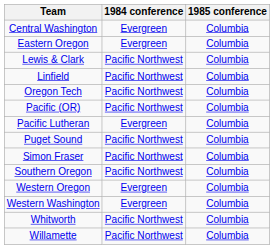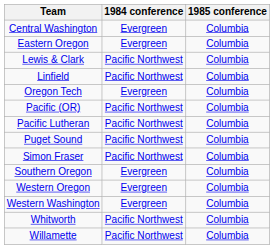 <table class="wikitable sortable">
 <tr>
 <th>Team</th>
 <th>1984 conference</th>
 <th>1985 conference</th>
 </tr>
 <tr style="text-align:center;">
 <td><a href='#'>Central Washington</a></td>
 <td><a href='#'>Evergreen</a></td>
 <td><a href='#'>Columbia</a></td>
 </tr>
 <tr style="text-align:center;">
 <td><a href='#'>Eastern Oregon</a></td>
 <td><a href='#'>Evergreen</a></td>
 <td><a href='#'>Columbia</a></td>
 </tr>
 <tr style="text-align:center;">
 <td><a href='#'>Lewis & Clark</a></td>
 <td><a href='#'>Pacific Northwest</a></td>
 <td><a href='#'>Columbia</a></td>
 </tr>
 <tr style="text-align:center;">
 <td><a href='#'>Linfield</a></td>
 <td><a href='#'>Pacific Northwest</a></td>
 <td><a href='#'>Columbia</a></td>
 </tr>
 <tr style="text-align:center;">
 <td><a href='#'>Oregon Tech</a></td>
-<td><a href='#'>Pacific Northwest</a></td>
+<td><a href='#'>Evergreen</a></td>
 <td><a href='#'>Columbia</a></td>
 </tr>
 <tr style="text-align:center;">
 <td><a href='#'>Pacific (OR)</a></td>
 <td><a href='#'>Pacific Northwest</a></td>
 <td><a href='#'>Columbia</a></td>
 </tr>
 <tr style="text-align:center;">
 <td><a href='#'>Pacific Lutheran</a></td>
-<td><a href='#'>Evergreen</a></td>
+<td><a href='#'>Pacific Northwest</a></td>
 <td><a href='#'>Columbia</a></td>
 </tr>
 <tr style="text-align:center;">
 <td><a href='#'>Puget Sound</a></td>
 <td><a href='#'>Pacific Northwest</a></td>
 <td><a href='#'>Columbia</a></td>
 </tr>
 <tr style="text-align:center;">
 <td><a href='#'>Simon Fraser</a></td>
 <td><a href='#'>Pacific Northwest</a></td>
 <td><a href='#'>Columbia</a></td>
 </tr>
 <tr style="text-align:center;">
 <td><a href='#'>Southern Oregon</a></td>
-<td><a href='#'>Pacific Northwest</a></td>
+<td><a href='#'>Evergreen</a></td>
 <td><a href='#'>Columbia</a></td>
 </tr>
 <tr style="text-align:center;">
 <td><a href='#'>Western Oregon</a></td>
 <td><a href='#'>Evergreen</a></td>
 <td><a href='#'>Columbia</a></td>
 </tr>
 <tr style="text-align:center;">
 <td><a href='#'>Western Washington</a></td>
 <td><a href='#'>Evergreen</a></td>
 <td><a href='#'>Columbia</a></td>
 </tr>
 <tr style="text-align:center;">
 <td><a href='#'>Whitworth</a></td>
 <td><a href='#'>Pacific Northwest</a></td>
 <td><a href='#'>Columbia</a></td>
 </tr>
 <tr style="text-align:center;">
 <td><a href='#'>Willamette</a></td>
 <td><a href='#'>Pacific Northwest</a></td>
 <td><a href='#'>Columbia</a></td>
 </tr>
 </table>
